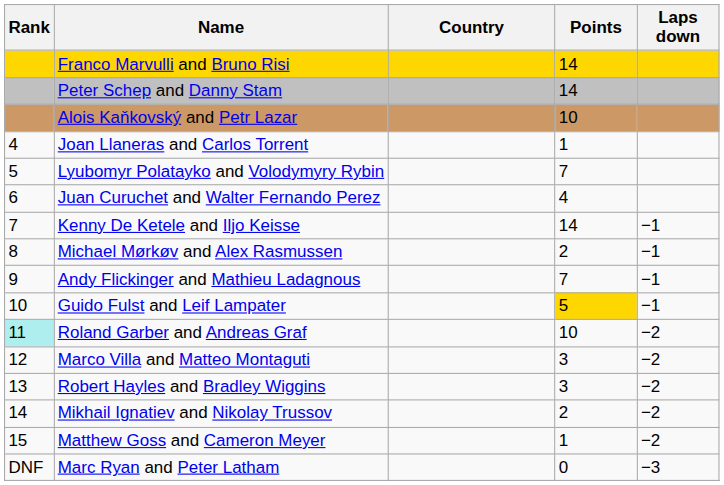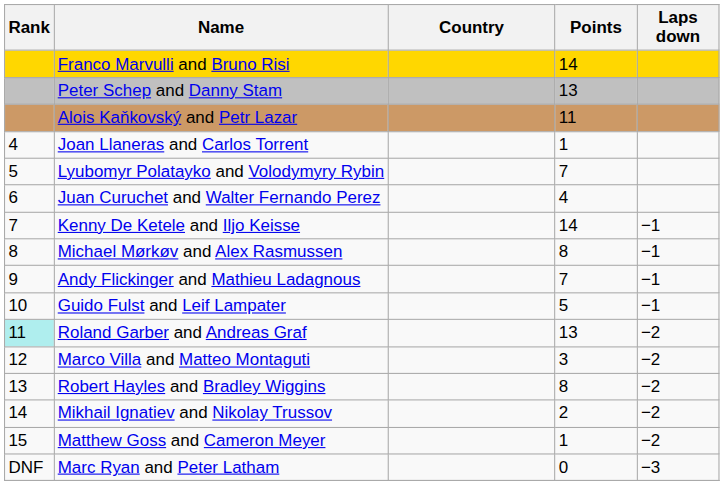 <table class="wikitable">
 <tr>
 <th width=20>Rank</th>
 <th>Name</th>
 <th width=150>Country</th>
 <th width=70>Points</th>
 <th width=70>Laps down</th>
 </tr>
 <tr bgcolor=gold>
 <td></td>
 <td><a href='#'>Franco Marvulli</a> and <a href='#'>Bruno Risi</a></td>
 <td></td>
 <td>14</td>
 <td></td>
 </tr>
 <tr bgcolor=silver>
 <td></td>
 <td><a href='#'>Peter Schep</a> and <a href='#'>Danny Stam</a></td>
 <td></td>
-<td>14</td>
+<td>13</td>
 <td></td>
 </tr>
 <tr bgcolor=cc9966>
 <td></td>
 <td><a href='#'>Alois Kaňkovský</a> and <a href='#'>Petr Lazar</a></td>
 <td></td>
-<td>10</td>
+<td>11</td>
 <td></td>
 </tr>
 <tr>
 <td>4</td>
 <td><a href='#'>Joan Llaneras</a> and <a href='#'>Carlos Torrent</a></td>
 <td></td>
 <td>1</td>
 <td></td>
 </tr>
 <tr>
 <td>5</td>
 <td><a href='#'>Lyubomyr Polatayko</a> and <a href='#'>Volodymyry Rybin</a></td>
 <td></td>
 <td>7</td>
 <td></td>
 </tr>
 <tr>
 <td>6</td>
 <td><a href='#'>Juan Curuchet</a> and <a href='#'>Walter Fernando Perez</a></td>
 <td></td>
 <td>4</td>
 <td></td>
 </tr>
 <tr>
 <td>7</td>
 <td><a href='#'>Kenny De Ketele</a> and <a href='#'>Iljo Keisse</a></td>
 <td></td>
 <td>14</td>
 <td>−1</td>
 </tr>
 <tr>
 <td>8</td>
 <td><a href='#'>Michael Mørkøv</a> and <a href='#'>Alex Rasmussen</a></td>
 <td></td>
-<td>2</td>
+<td>8</td>
 <td>−1</td>
 </tr>
 <tr>
 <td>9</td>
 <td><a href='#'>Andy Flickinger</a> and <a href='#'>Mathieu Ladagnous</a></td>
 <td></td>
 <td>7</td>
 <td>−1</td>
 </tr>
 <tr>
 <td>10</td>
 <td><a href='#'>Guido Fulst</a> and <a href='#'>Leif Lampater</a></td>
 <td></td>
-<td style="background: gold;">5</td>
+<td>5</td>
 <td>−1</td>
 </tr>
 <tr>
 <td style="background: paleturquoise;">11</td>
 <td><a href='#'>Roland Garber</a> and <a href='#'>Andreas Graf</a></td>
 <td></td>
-<td>10</td>
+<td>13</td>
 <td>−2</td>
 </tr>
 <tr>
 <td>12</td>
 <td><a href='#'>Marco Villa</a> and <a href='#'>Matteo Montaguti</a></td>
 <td></td>
 <td>3</td>
 <td>−2</td>
 </tr>
 <tr>
 <td>13</td>
 <td><a href='#'>Robert Hayles</a> and <a href='#'>Bradley Wiggins</a></td>
 <td></td>
-<td>3</td>
+<td>8</td>
 <td>−2</td>
 </tr>
 <tr>
 <td>14</td>
 <td><a href='#'>Mikhail Ignatiev</a> and <a href='#'>Nikolay Trussov</a></td>
 <td></td>
 <td>2</td>
 <td>−2</td>
 </tr>
 <tr>
 <td>15</td>
 <td><a href='#'>Matthew Goss</a> and <a href='#'>Cameron Meyer</a></td>
 <td></td>
 <td>1</td>
 <td>−2</td>
 </tr>
 <tr>
 <td>DNF</td>
 <td><a href='#'>Marc Ryan</a> and <a href='#'>Peter Latham</a></td>
 <td></td>
 <td>0</td>
 <td>−3</td>
 </tr>
 <tr>
 </tr>
 </table>
